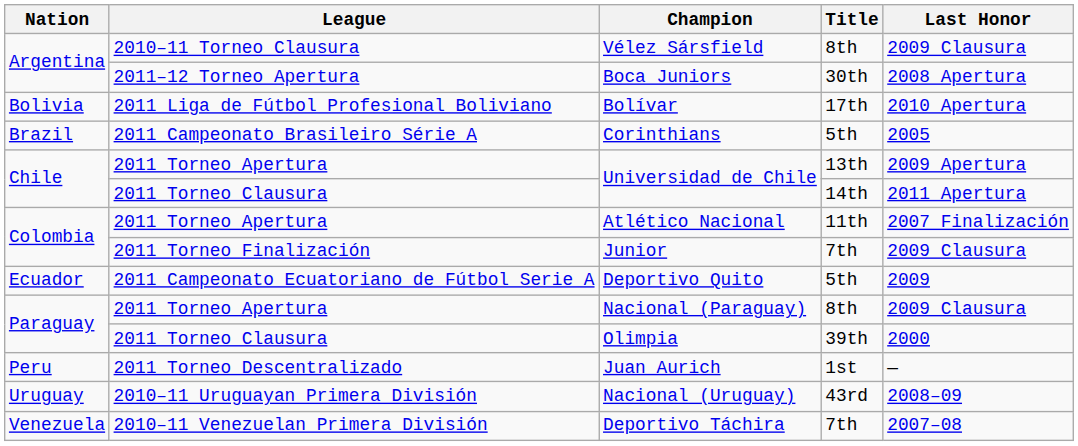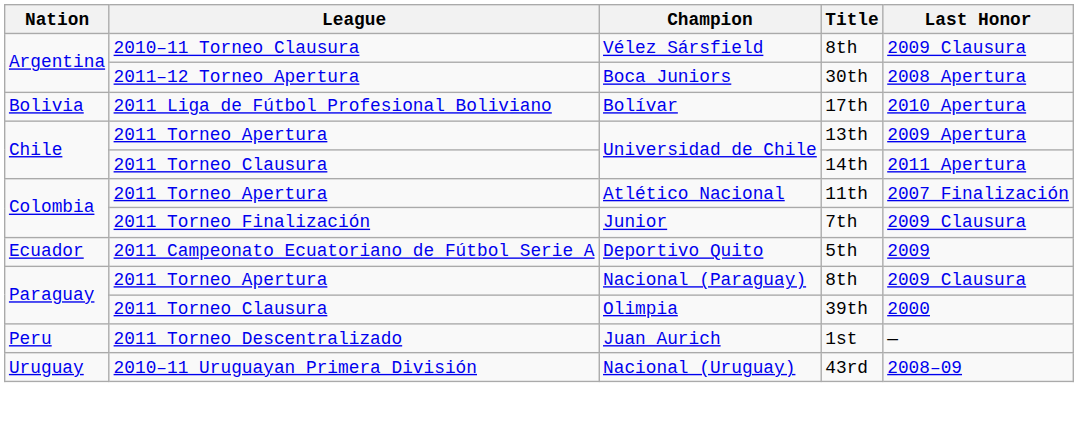 <table class="wikitable">
 <tr>
 <th>Nation</th>
 <th>League</th>
 <th>Champion</th>
 <th>Title</th>
 <th>Last Honor</th>
 </tr>
 <tr>
 <td rowspan="2"> <a href='#'>Argentina</a></td>
 <td><a href='#'>2010–11 Torneo Clausura</a></td>
 <td><a href='#'>Vélez Sársfield</a></td>
 <td>8th</td>
 <td><a href='#'>2009 Clausura</a></td>
 </tr>
 <tr>
 <td><a href='#'>2011–12 Torneo Apertura</a></td>
 <td><a href='#'>Boca Juniors</a></td>
 <td>30th</td>
 <td><a href='#'>2008 Apertura</a></td>
 </tr>
 <tr>
 <td> <a href='#'>Bolivia</a></td>
 <td><a href='#'>2011 Liga de Fútbol Profesional Boliviano</a></td>
 <td><a href='#'>Bolívar</a></td>
 <td>17th</td>
 <td><a href='#'>2010 Apertura</a></td>
-</tr>
-<tr>
-<td> <a href='#'>Brazil</a></td>
-<td><a href='#'>2011 Campeonato Brasileiro Série A</a></td>
-<td><a href='#'>Corinthians</a></td>
-<td>5th</td>
-<td><a href='#'>2005</a></td>
 </tr>
 <tr>
 <td rowspan="2"> <a href='#'>Chile</a></td>
 <td><a href='#'>2011 Torneo Apertura</a></td>
 <td rowspan="2"><a href='#'>Universidad de Chile</a></td>
 <td>13th</td>
 <td><a href='#'>2009 Apertura</a></td>
 </tr>
 <tr>
 <td><a href='#'>2011 Torneo Clausura</a></td>
 <td>14th</td>
 <td><a href='#'>2011 Apertura</a></td>
 </tr>
 <tr>
 <td rowspan="2"> <a href='#'>Colombia</a></td>
 <td><a href='#'>2011 Torneo Apertura</a></td>
 <td><a href='#'>Atlético Nacional</a></td>
 <td>11th</td>
 <td><a href='#'>2007 Finalización</a></td>
 </tr>
 <tr>
 <td><a href='#'>2011 Torneo Finalización</a></td>
 <td><a href='#'>Junior</a></td>
 <td>7th</td>
 <td><a href='#'>2009 Clausura</a></td>
 </tr>
 <tr>
 <td> <a href='#'>Ecuador</a></td>
 <td><a href='#'>2011 Campeonato Ecuatoriano de Fútbol Serie A</a></td>
 <td><a href='#'>Deportivo Quito</a></td>
 <td>5th</td>
 <td><a href='#'>2009</a></td>
 </tr>
 <tr>
 <td rowspan="2"> <a href='#'>Paraguay</a></td>
 <td><a href='#'>2011 Torneo Apertura</a></td>
 <td><a href='#'>Nacional (Paraguay)</a></td>
 <td>8th</td>
 <td><a href='#'>2009 Clausura</a></td>
 </tr>
 <tr>
 <td><a href='#'>2011 Torneo Clausura</a></td>
 <td><a href='#'>Olimpia</a></td>
 <td>39th</td>
 <td><a href='#'>2000</a></td>
 </tr>
 <tr>
 <td> <a href='#'>Peru</a></td>
 <td><a href='#'>2011 Torneo Descentralizado</a></td>
 <td><a href='#'>Juan Aurich</a></td>
 <td>1st</td>
 <td>—</td>
 </tr>
 <tr>
 <td> <a href='#'>Uruguay</a></td>
 <td><a href='#'>2010–11 Uruguayan Primera División</a></td>
 <td><a href='#'>Nacional (Uruguay)</a></td>
 <td>43rd</td>
 <td><a href='#'>2008–09</a></td>
 </tr>
-<tr>
-<td> <a href='#'>Venezuela</a></td>
-<td><a href='#'>2010–11 Venezuelan Primera División</a></td>
-<td><a href='#'>Deportivo Táchira</a></td>
-<td>7th</td>
-<td><a href='#'>2007–08</a></td>
-</tr>
 </table>
